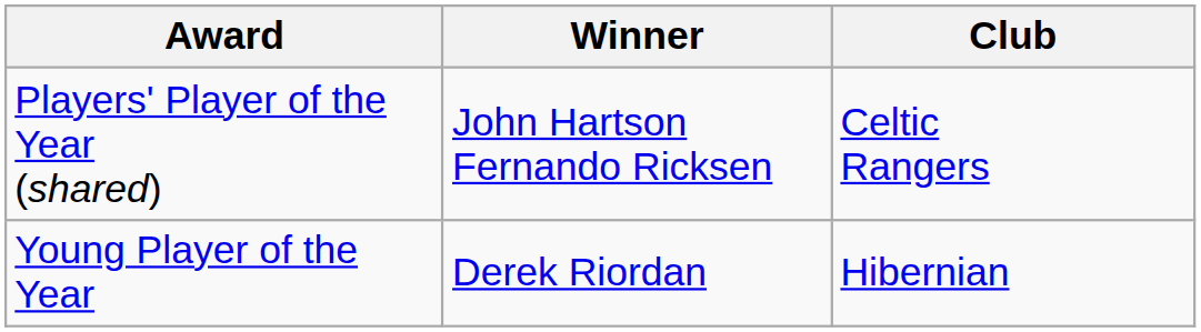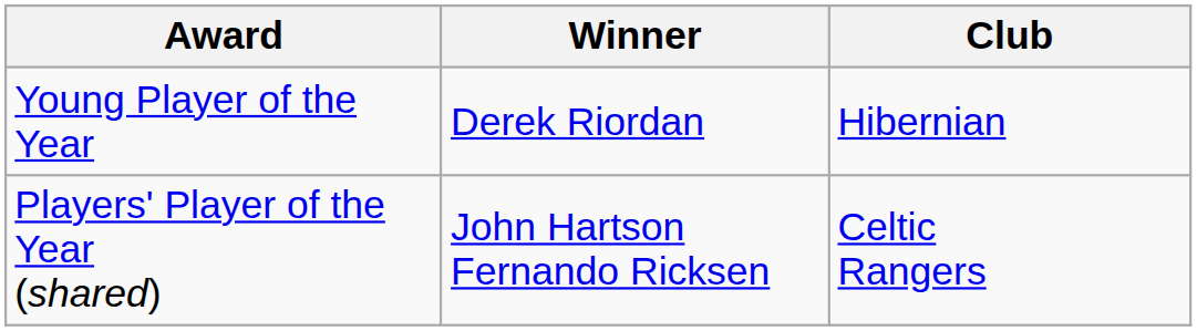 <table class="wikitable">
 <tr>
 <th width=170>Award</th>
 <th width=150>Winner</th>
 <th width=140>Club</th>
 </tr>
 <tr>
+<td><a href='#'>Young Player of the Year</a></td>
+<td> <a href='#'>Derek Riordan</a></td>
+<td><a href='#'>Hibernian</a></td>
+</tr>
+<tr>
 <td><a href='#'>Players' Player of the Year</a> <br>(<em>shared</em>)</td>
 <td> <a href='#'>John Hartson</a><br> <a href='#'>Fernando Ricksen</a></td>
 <td><a href='#'>Celtic</a><br><a href='#'>Rangers</a></td>
 </tr>
-<tr>
-<td><a href='#'>Young Player of the Year</a></td>
-<td> <a href='#'>Derek Riordan</a></td>
-<td><a href='#'>Hibernian</a></td>
-</tr>
 </table>
